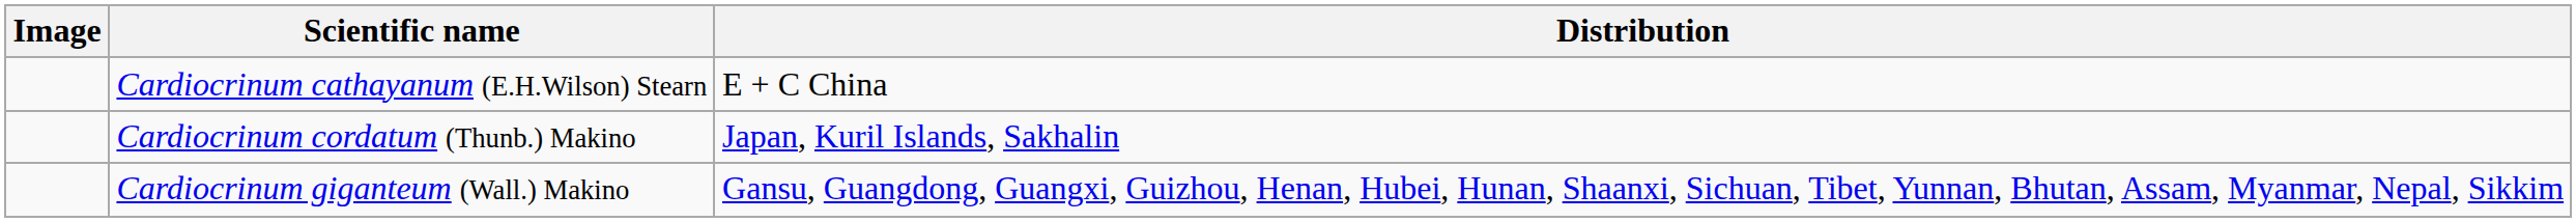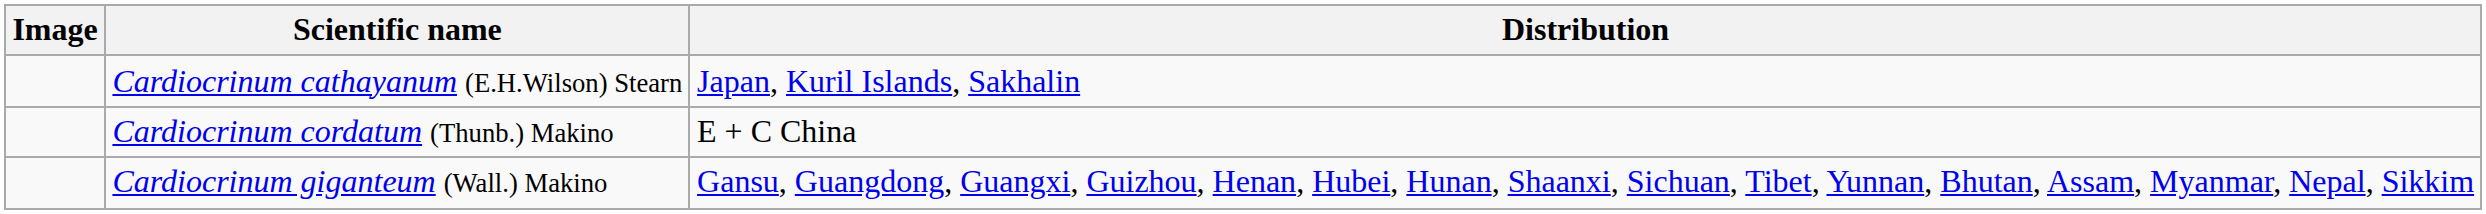 <table class="wikitable">
 <tr>
 <th>Image</th>
 <th>Scientific name</th>
 <th>Distribution</th>
 </tr>
 <tr>
 <td></td>
 <td><em><a href='#'>Cardiocrinum cathayanum</a></em> <small>(E.H.Wilson) Stearn</small></td>
-<td>E + C China</td>
+<td><a href='#'>Japan</a>, <a href='#'>Kuril Islands</a>, <a href='#'>Sakhalin</a></td>
 </tr>
 <tr>
 <td></td>
 <td><em><a href='#'>Cardiocrinum cordatum</a></em> <small>(Thunb.) Makino</small></td>
-<td><a href='#'>Japan</a>, <a href='#'>Kuril Islands</a>, <a href='#'>Sakhalin</a></td>
+<td>E + C China</td>
 </tr>
 <tr>
 <td></td>
 <td><em><a href='#'>Cardiocrinum giganteum</a></em> <small>(Wall.) Makino</small></td>
 <td><a href='#'>Gansu</a>, <a href='#'>Guangdong</a>, <a href='#'>Guangxi</a>, <a href='#'>Guizhou</a>, <a href='#'>Henan</a>, <a href='#'>Hubei</a>, <a href='#'>Hunan</a>, <a href='#'>Shaanxi</a>, <a href='#'>Sichuan</a>, <a href='#'>Tibet</a>, <a href='#'>Yunnan</a>, <a href='#'>Bhutan</a>, <a href='#'>Assam</a>, <a href='#'>Myanmar</a>, <a href='#'>Nepal</a>, <a href='#'>Sikkim</a></td>
 </tr>
 <tr>
 </tr>
 </table>
